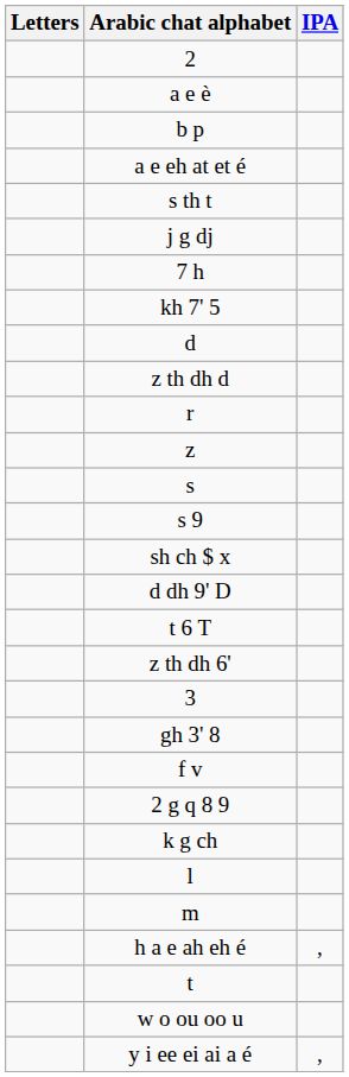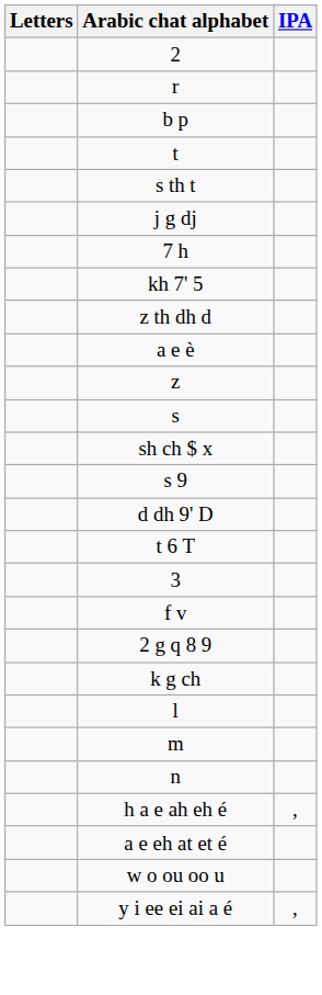 <table class="wikitable" style="text-align:center;">
 <tr>
 <th>Letters</th>
 <th>Arabic chat alphabet</th>
 <th><a href='#'>IPA</a></th>
 </tr>
 <tr>
 <td style="font-size:190%; line-height:115%;"><a href='#'></a></td>
 <td>2</td>
 <td></td>
 </tr>
 <tr>
 <td style="font-size:190%; line-height:115%;"></td>
-<td>a e è</td>
-<td>    </td>
+<td>r</td>
+<td>  </td>
 </tr>
 <tr>
 <td style="font-size:190%; line-height:115%;"></td>
 <td>b p</td>
 <td> </td>
 </tr>
 <tr>
 <td style="font-size:190%; line-height:115%;"></td>
-<td>a e eh at et é</td>
-<td></td>
+<td>t</td>
+<td>  </td>
 </tr>
 <tr>
 <td style="font-size:190%; line-height:115%;"></td>
 <td>s th t</td>
 <td> </td>
 </tr>
 <tr>
 <td style="font-size:190%; line-height:115%;"></td>
 <td>j g dj</td>
 <td>    </td>
 </tr>
 <tr>
 <td style="font-size:190%; line-height:115%;"></td>
 <td>7 h</td>
 <td> </td>
 </tr>
 <tr>
 <td style="font-size:190%; line-height:115%;"></td>
 <td>kh 7' 5</td>
 <td> </td>
 </tr>
 <tr>
 <td style="font-size:190%; line-height:115%;"></td>
-<td>d</td>
-<td> </td>
-</tr>
-<tr>
-<td style="font-size:190%; line-height:115%;"></td>
 <td>z th dh d</td>
 <td> </td>
 </tr>
 <tr>
 <td style="font-size:190%; line-height:115%;"></td>
-<td>r</td>
-<td>  </td>
+<td>a e è</td>
+<td>    </td>
 </tr>
 <tr>
 <td style="font-size:190%; line-height:115%;"></td>
 <td>z</td>
 <td></td>
 </tr>
 <tr>
 <td style="font-size:190%; line-height:115%;"></td>
 <td>s</td>
 <td></td>
 </tr>
 <tr>
 <td style="font-size:190%; line-height:115%;"></td>
-<td>s 9</td>
-<td> </td>
+<td>sh ch $ x</td>
+<td></td>
 </tr>
 <tr>
 <td style="font-size:190%; line-height:115%;"></td>
-<td>sh ch $ x</td>
-<td></td>
+<td>s 9</td>
+<td> </td>
 </tr>
 <tr>
 <td style="font-size:190%; line-height:115%;"></td>
 <td>d dh 9' D</td>
 <td>  </td>
 </tr>
 <tr>
 <td style="font-size:190%; line-height:115%;"></td>
 <td>t 6 T</td>
 <td>  </td>
 </tr>
 <tr>
 <td style="font-size:190%; line-height:115%;"></td>
-<td>z th dh 6'</td>
-<td>  </td>
-</tr>
-<tr>
-<td style="font-size:190%; line-height:115%;"></td>
 <td>3</td>
-<td> </td>
-</tr>
-<tr>
-<td style="font-size:190%; line-height:115%;"></td>
-<td>gh 3' 8</td>
 <td> </td>
 </tr>
 <tr>
 <td style="font-size:190%; line-height:115%;"></td>
 <td>f v</td>
 <td> </td>
 </tr>
 <tr>
 <td style="font-size:190%; line-height:115%;"></td>
 <td>2 g q 8 9</td>
 <td>   </td>
 </tr>
 <tr>
 <td style="font-size:190%; line-height:115%;"></td>
 <td>k g ch</td>
 <td>  </td>
 </tr>
 <tr>
 <td style="font-size:190%; line-height:115%;"></td>
 <td>l</td>
 <td> </td>
 </tr>
 <tr>
 <td style="font-size:190%; line-height:115%;"></td>
 <td>m</td>
 <td></td>
 </tr>
 <tr>
 <td style="font-size:190%; line-height:115%;"></td>
+<td>n</td>
+<td></td>
+</tr>
+<tr>
+<td style="font-size:190%; line-height:115%;"></td>
 <td>h a e ah eh é</td>
 <td>, </td>
 </tr>
 <tr>
 <td style="font-size:190%; line-height:115%;"></td>
-<td>t</td>
-<td>  </td>
+<td>a e eh at et é</td>
+<td></td>
 </tr>
 <tr>
 <td style="font-size:190%; line-height:115%;"></td>
 <td>w o ou oo u</td>
 <td>  </td>
 </tr>
 <tr>
 <td style="font-size:190%; line-height:115%;">  <span></span></td>
 <td>y i ee ei ai a é</td>
 <td>  , </td>
 </tr>
 </table>
